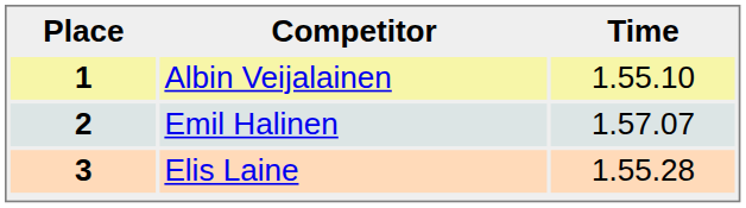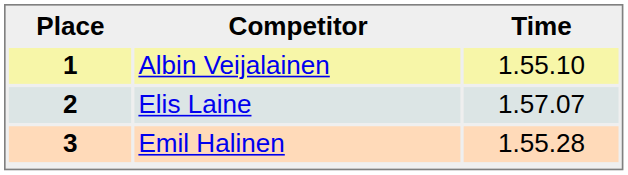 <table style="border-style:solid;border-width:1px;border-color:#808080;background-color:#EFEFEF" cellspacing="2" cellpadding="2" width="380px">
 <tr bgcolor="#EFEFEF">
 <th align=center>Place</th>
 <th align=center>Competitor</th>
 <th align=center>Time</th>
 </tr>
 <tr align="center" valign="top" bgcolor="#F7F6A8">
 <th>1</th>
 <td align="left"> <a href='#'>Albin Veijalainen</a></td>
 <td align="center">1.55.10</td>
 </tr>
 <tr align="center" valign="top" bgcolor="#DCE5E5">
 <th>2</th>
-<td align="left"> <a href='#'>Emil Halinen</a></td>
+<td align="left"> <a href='#'>Elis Laine</a></td>
 <td align="center">1.57.07</td>
 </tr>
 <tr align="center" valign="top" bgcolor="#FFDAB9">
 <th>3</th>
-<td align="left"> <a href='#'>Elis Laine</a></td>
+<td align="left"> <a href='#'>Emil Halinen</a></td>
 <td align="center">1.55.28</td>
 </tr>
 <tr align="center" valign="top" bgcolor="#FFFFFF">
 </tr>
 </table>
